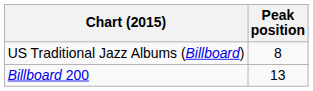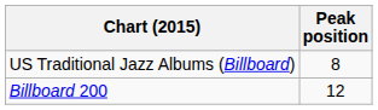 <table class=wikitable>
 <tr>
 <th>Chart (2015)</th>
 <th>Peak<br>position</th>
 </tr>
 <tr>
 <td>US Traditional Jazz Albums (<em><a href='#'>Billboard</a></em>)</td>
 <td align=center>8</td>
 </tr>
 <tr>
 <td><a href='#'><em>Billboard</em> 200</a></td>
-<td align=center>13</td>
+<td align=center>12</td>
 </tr>
 </table>
